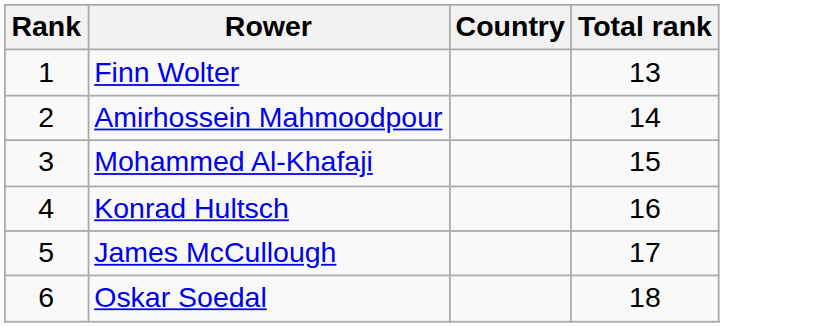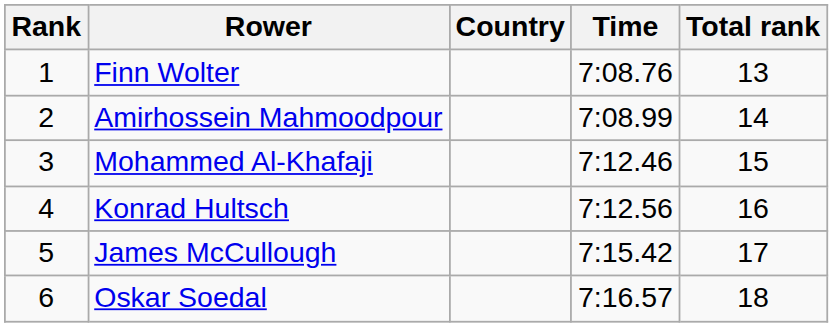 <table class="wikitable" style="text-align:center">
 <tr>
 <th>Rank</th>
 <th>Rower</th>
 <th>Country</th>
+<th>Time</th>
 <th>Total rank</th>
 </tr>
 <tr>
 <td>1</td>
 <td align="left"><a href='#'>Finn Wolter</a></td>
 <td align="left"></td>
+<td>7:08.76</td>
 <td>13</td>
 </tr>
 <tr>
 <td>2</td>
 <td align="left"><a href='#'>Amirhossein Mahmoodpour</a></td>
 <td align="left"></td>
+<td>7:08.99</td>
 <td>14</td>
 </tr>
 <tr>
 <td>3</td>
 <td align="left"><a href='#'>Mohammed Al-Khafaji</a></td>
 <td align="left"></td>
+<td>7:12.46</td>
 <td>15</td>
 </tr>
 <tr>
 <td>4</td>
 <td align="left"><a href='#'>Konrad Hultsch</a></td>
 <td align="left"></td>
+<td>7:12.56</td>
 <td>16</td>
 </tr>
 <tr>
 <td>5</td>
 <td align="left"><a href='#'>James McCullough</a></td>
 <td align="left"></td>
+<td>7:15.42</td>
 <td>17</td>
 </tr>
 <tr>
 <td>6</td>
 <td align="left"><a href='#'>Oskar Soedal</a></td>
 <td align="left"></td>
+<td>7:16.57</td>
 <td>18</td>
 </tr>
 </table>
